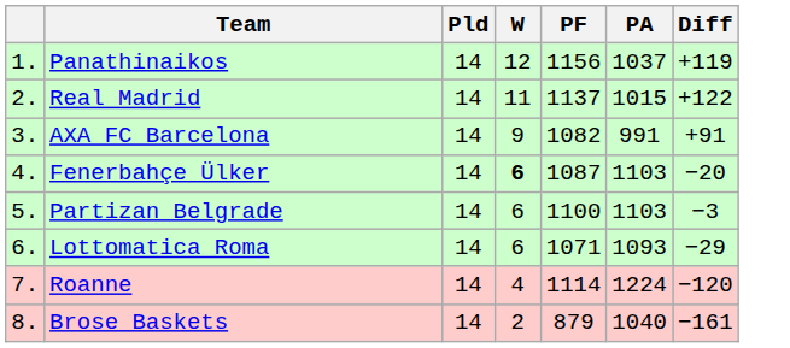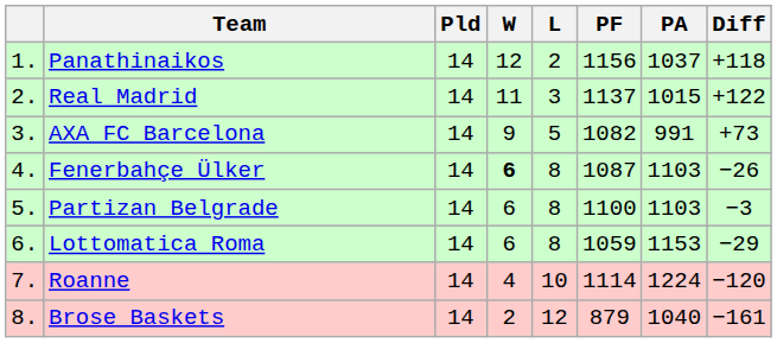 <table class=wikitable style="text-align:center">
 <tr>
 <th width=15></th>
 <th width=220>Team</th>
 <th width=20>Pld</th>
 <th width=20>W</th>
+<th width=20>L</th>
 <th width=20>PF</th>
 <th width=20>PA</th>
 <th width=30>Diff</th>
 </tr>
 <tr style="background: #ccffcc;">
 <td>1.</td>
 <td align=left> <a href='#'>Panathinaikos</a></td>
 <td>14</td>
 <td>12</td>
+<td>2</td>
 <td>1156</td>
 <td>1037</td>
-<td>+119</td>
+<td>+118</td>
 </tr>
 <tr style="background: #ccffcc;">
 <td>2.</td>
 <td align=left> <a href='#'>Real Madrid</a></td>
 <td>14</td>
 <td>11</td>
+<td>3</td>
 <td>1137</td>
 <td>1015</td>
 <td>+122</td>
 </tr>
 <tr style="background: #ccffcc;">
 <td>3.</td>
 <td align=left> <a href='#'>AXA FC Barcelona</a></td>
 <td>14</td>
 <td>9</td>
+<td>5</td>
 <td>1082</td>
 <td>991</td>
-<td>+91</td>
+<td>+73</td>
 </tr>
 <tr style="background: #ccffcc;">
 <td>4.</td>
 <td align=left> <a href='#'>Fenerbahçe Ülker</a></td>
 <td>14</td>
 <td><strong>6</strong></td>
+<td>8</td>
 <td>1087</td>
 <td>1103</td>
-<td>−20</td>
+<td>−26</td>
 </tr>
 <tr style="background: #ccffcc;">
 <td>5.</td>
 <td align=left> <a href='#'>Partizan Belgrade</a></td>
 <td>14</td>
 <td>6</td>
+<td>8</td>
 <td>1100</td>
 <td>1103</td>
 <td>−3</td>
 </tr>
 <tr style="background: #ccffcc;">
 <td>6.</td>
 <td align=left> <a href='#'>Lottomatica Roma</a></td>
 <td>14</td>
 <td>6</td>
-<td>1071</td>
-<td>1093</td>
+<td>8</td>
+<td>1059</td>
+<td>1153</td>
 <td>−29</td>
 </tr>
 <tr style="background: #ffcccc;">
 <td>7.</td>
 <td align=left> <a href='#'>Roanne</a></td>
 <td>14</td>
 <td>4</td>
+<td>10</td>
 <td>1114</td>
 <td>1224</td>
 <td>−120</td>
 </tr>
 <tr style="background: #ffcccc;">
 <td>8.</td>
 <td align=left> <a href='#'>Brose Baskets</a></td>
 <td>14</td>
 <td>2</td>
+<td>12</td>
 <td>879</td>
 <td>1040</td>
 <td>−161</td>
 </tr>
 </table>
